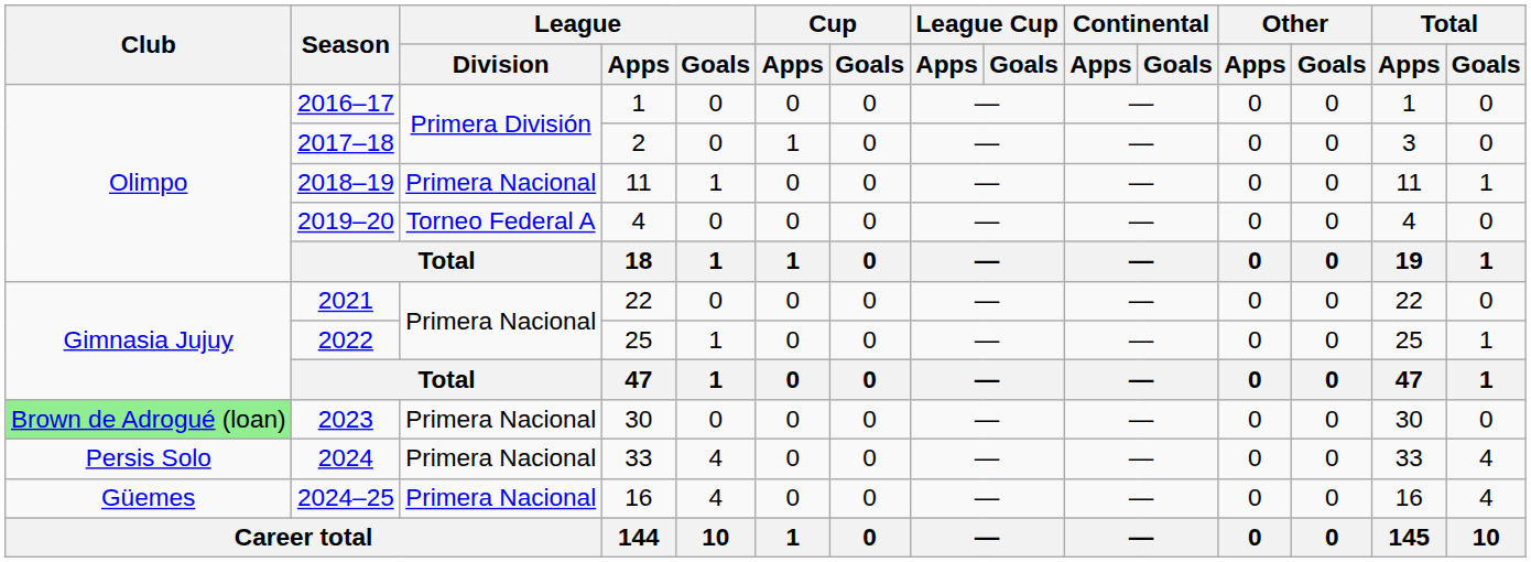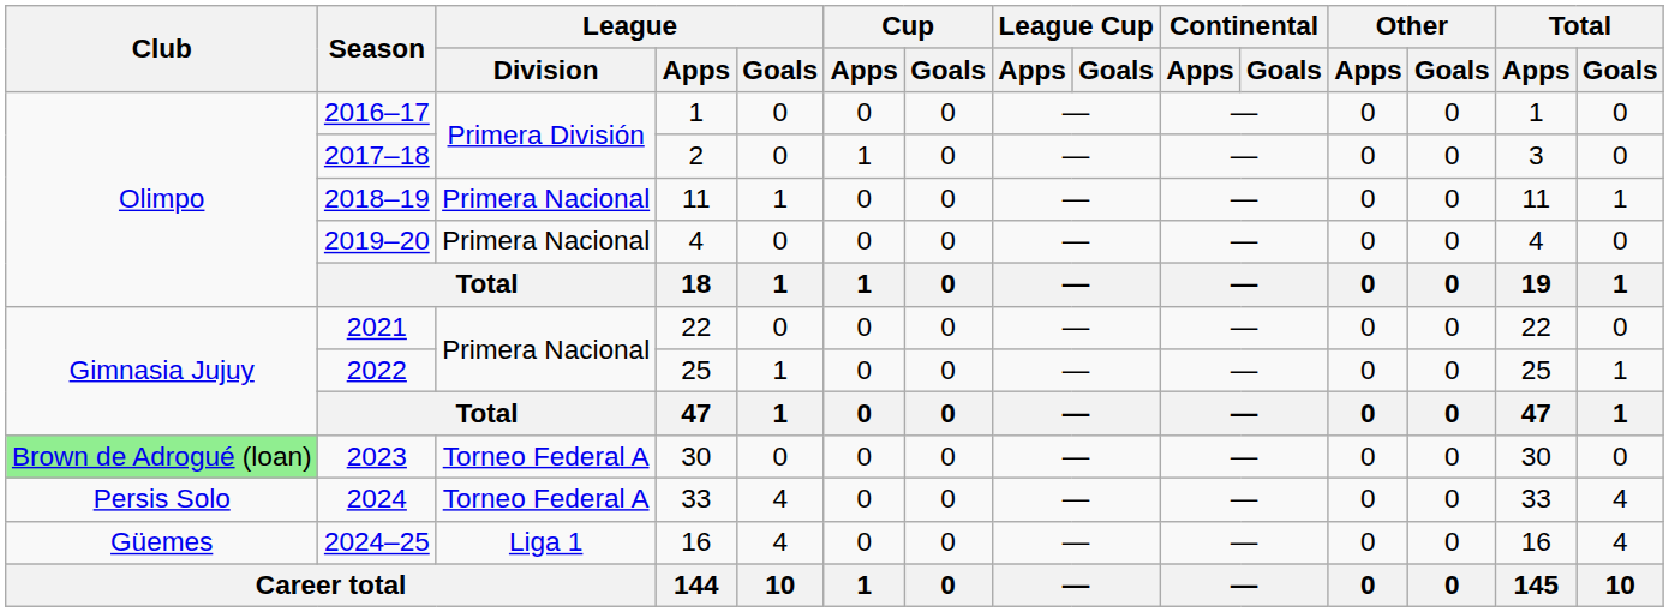 <table class="wikitable" style="text-align:center">
 <tr>
 <th rowspan="2">Club</th>
 <th rowspan="2">Season</th>
 <th colspan="3">League</th>
 <th colspan="2">Cup</th>
 <th colspan="2">League Cup</th>
 <th colspan="2">Continental</th>
 <th colspan="2">Other</th>
 <th colspan="2">Total</th>
 </tr>
 <tr>
 <th>Division</th>
 <th>Apps</th>
 <th>Goals</th>
 <th>Apps</th>
 <th>Goals</th>
 <th>Apps</th>
 <th>Goals</th>
 <th>Apps</th>
 <th>Goals</th>
 <th>Apps</th>
 <th>Goals</th>
 <th>Apps</th>
 <th>Goals</th>
 </tr>
 <tr>
 <td rowspan="5"><a href='#'>Olimpo</a></td>
 <td><a href='#'>2016–17</a></td>
 <td rowspan="2"><a href='#'>Primera División</a></td>
 <td>1</td>
 <td>0</td>
 <td>0</td>
 <td>0</td>
 <td colspan="2">—</td>
 <td colspan="2">—</td>
 <td>0</td>
 <td>0</td>
 <td>1</td>
 <td>0</td>
 </tr>
 <tr>
 <td><a href='#'>2017–18</a></td>
 <td>2</td>
 <td>0</td>
 <td>1</td>
 <td>0</td>
 <td colspan="2">—</td>
 <td colspan="2">—</td>
 <td>0</td>
 <td>0</td>
 <td>3</td>
 <td>0</td>
 </tr>
 <tr>
 <td><a href='#'>2018–19</a></td>
 <td rowspan="1"><a href='#'>Primera Nacional</a></td>
 <td>11</td>
 <td>1</td>
 <td>0</td>
 <td>0</td>
 <td colspan="2">—</td>
 <td colspan="2">—</td>
 <td>0</td>
 <td>0</td>
 <td>11</td>
 <td>1</td>
 </tr>
 <tr>
 <td><a href='#'>2019–20</a></td>
-<td rowspan="1"><a href='#'>Torneo Federal A</a></td>
+<td rowspan="1">Primera Nacional</td>
 <td>4</td>
 <td>0</td>
 <td>0</td>
 <td>0</td>
 <td colspan="2">—</td>
 <td colspan="2">—</td>
 <td>0</td>
 <td>0</td>
 <td>4</td>
 <td>0</td>
 </tr>
 <tr>
 <th colspan="2">Total</th>
 <th>18</th>
 <th>1</th>
 <th>1</th>
 <th>0</th>
 <th colspan="2">—</th>
 <th colspan="2">—</th>
 <th>0</th>
 <th>0</th>
 <th>19</th>
 <th>1</th>
 </tr>
 <tr>
 <td rowspan="3"><a href='#'>Gimnasia Jujuy</a></td>
 <td><a href='#'>2021</a></td>
 <td rowspan="2">Primera Nacional</td>
 <td>22</td>
 <td>0</td>
 <td>0</td>
 <td>0</td>
 <td colspan="2">—</td>
 <td colspan="2">—</td>
 <td>0</td>
 <td>0</td>
 <td>22</td>
 <td>0</td>
 </tr>
 <tr>
 <td><a href='#'>2022</a></td>
 <td>25</td>
 <td>1</td>
 <td>0</td>
 <td>0</td>
 <td colspan="2">—</td>
 <td colspan="2">—</td>
 <td>0</td>
 <td>0</td>
 <td>25</td>
 <td>1</td>
 </tr>
 <tr>
 <th colspan="2">Total</th>
 <th>47</th>
 <th>1</th>
 <th>0</th>
 <th>0</th>
 <th colspan="2">—</th>
 <th colspan="2">—</th>
 <th>0</th>
 <th>0</th>
 <th>47</th>
 <th>1</th>
 </tr>
 <tr>
 <td rowspan="1" style="background: lightgreen;"><a href='#'>Brown de Adrogué</a> (loan)</td>
 <td><a href='#'>2023</a></td>
-<td rowspan="1">Primera Nacional</td>
+<td rowspan="1"><a href='#'>Torneo Federal A</a></td>
 <td>30</td>
 <td>0</td>
 <td>0</td>
 <td>0</td>
 <td colspan="2">—</td>
 <td colspan="2">—</td>
 <td>0</td>
 <td>0</td>
 <td>30</td>
 <td>0</td>
 </tr>
 <tr>
 <td rowspan="1"><a href='#'>Persis Solo</a></td>
 <td><a href='#'>2024</a></td>
-<td rowspan="1">Primera Nacional</td>
+<td rowspan="1"><a href='#'>Torneo Federal A</a></td>
 <td>33</td>
 <td>4</td>
 <td>0</td>
 <td>0</td>
 <td colspan="2">—</td>
 <td colspan="2">—</td>
 <td>0</td>
 <td>0</td>
 <td>33</td>
 <td>4</td>
 </tr>
 <tr>
 <td rowspan="1"><a href='#'>Güemes</a></td>
 <td><a href='#'>2024–25</a></td>
-<td rowspan="1"><a href='#'>Primera Nacional</a></td>
+<td rowspan="1"><a href='#'>Liga 1</a></td>
 <td>16</td>
 <td>4</td>
 <td>0</td>
 <td>0</td>
 <td colspan="2">—</td>
 <td colspan="2">—</td>
 <td>0</td>
 <td>0</td>
 <td>16</td>
 <td>4</td>
 </tr>
 <tr>
 <th colspan="3">Career total</th>
 <th>144</th>
 <th>10</th>
 <th>1</th>
 <th>0</th>
 <th colspan="2">—</th>
 <th colspan="2">—</th>
 <th>0</th>
 <th>0</th>
 <th>145</th>
 <th>10</th>
 </tr>
 </table>
